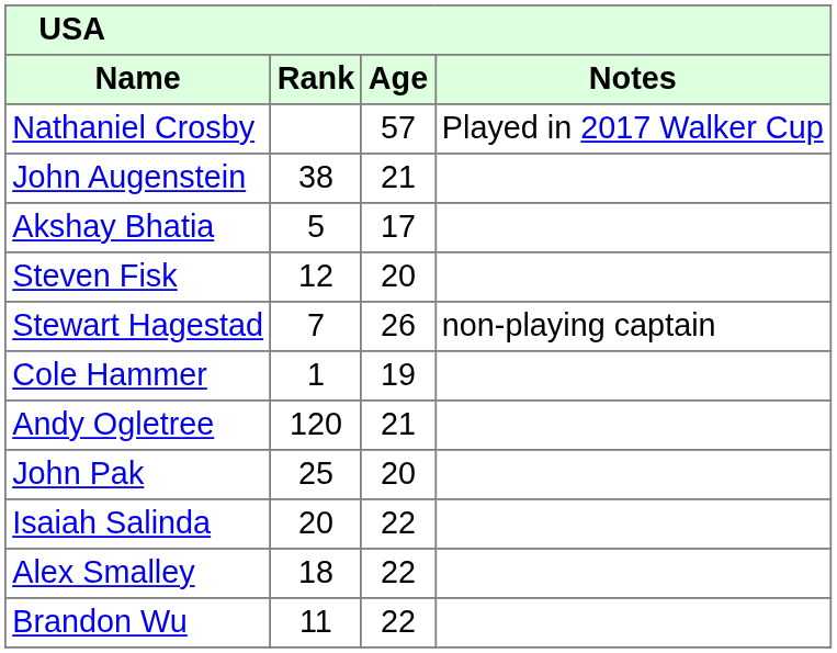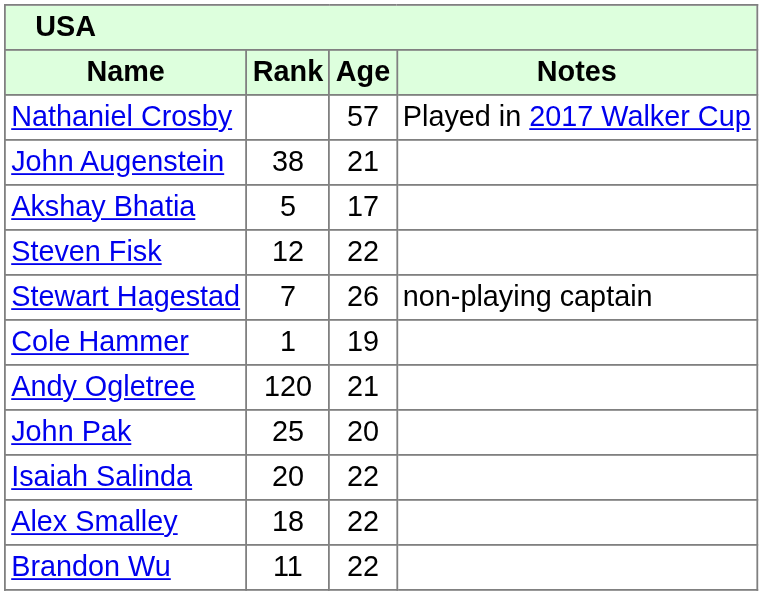 <table border="1" cellpadding="3" style="border-collapse: collapse;">
 <tr style="background:#ddffdd;">
 <td colspan="6">   <strong>USA</strong></td>
 </tr>
 <tr style="background:#ddffdd;">
 <th>Name</th>
 <th>Rank</th>
 <th>Age</th>
 <th>Notes</th>
 </tr>
 <tr>
 <td><a href='#'>Nathaniel Crosby</a></td>
 <td></td>
 <td align=center>57</td>
 <td>Played in <a href='#'>2017 Walker Cup</a></td>
 </tr>
 <tr>
 <td><a href='#'>John Augenstein</a></td>
 <td align=center>38</td>
 <td align=center>21</td>
 <td></td>
 </tr>
 <tr>
 <td><a href='#'>Akshay Bhatia</a></td>
 <td align=center>5</td>
 <td align=center>17</td>
 <td></td>
 </tr>
 <tr>
 <td><a href='#'>Steven Fisk</a></td>
 <td align=center>12</td>
-<td align=center>20</td>
+<td align=center>22</td>
 <td></td>
 </tr>
 <tr>
 <td><a href='#'>Stewart Hagestad</a></td>
 <td align=center>7</td>
 <td align=center>26</td>
 <td>non-playing captain</td>
 </tr>
 <tr>
 <td><a href='#'>Cole Hammer</a></td>
 <td align=center>1</td>
 <td align=center>19</td>
 <td></td>
 </tr>
 <tr>
 <td><a href='#'>Andy Ogletree</a></td>
 <td align=center>120</td>
 <td align=center>21</td>
 <td></td>
 </tr>
 <tr>
 <td><a href='#'>John Pak</a></td>
 <td align=center>25</td>
 <td align=center>20</td>
 <td></td>
 </tr>
 <tr>
 <td><a href='#'>Isaiah Salinda</a></td>
 <td align=center>20</td>
 <td align=center>22</td>
 <td></td>
 </tr>
 <tr>
 <td><a href='#'>Alex Smalley</a></td>
 <td align=center>18</td>
 <td align=center>22</td>
 <td></td>
 </tr>
 <tr>
 <td><a href='#'>Brandon Wu</a></td>
 <td align=center>11</td>
 <td align=center>22</td>
 <td></td>
 </tr>
 </table>
